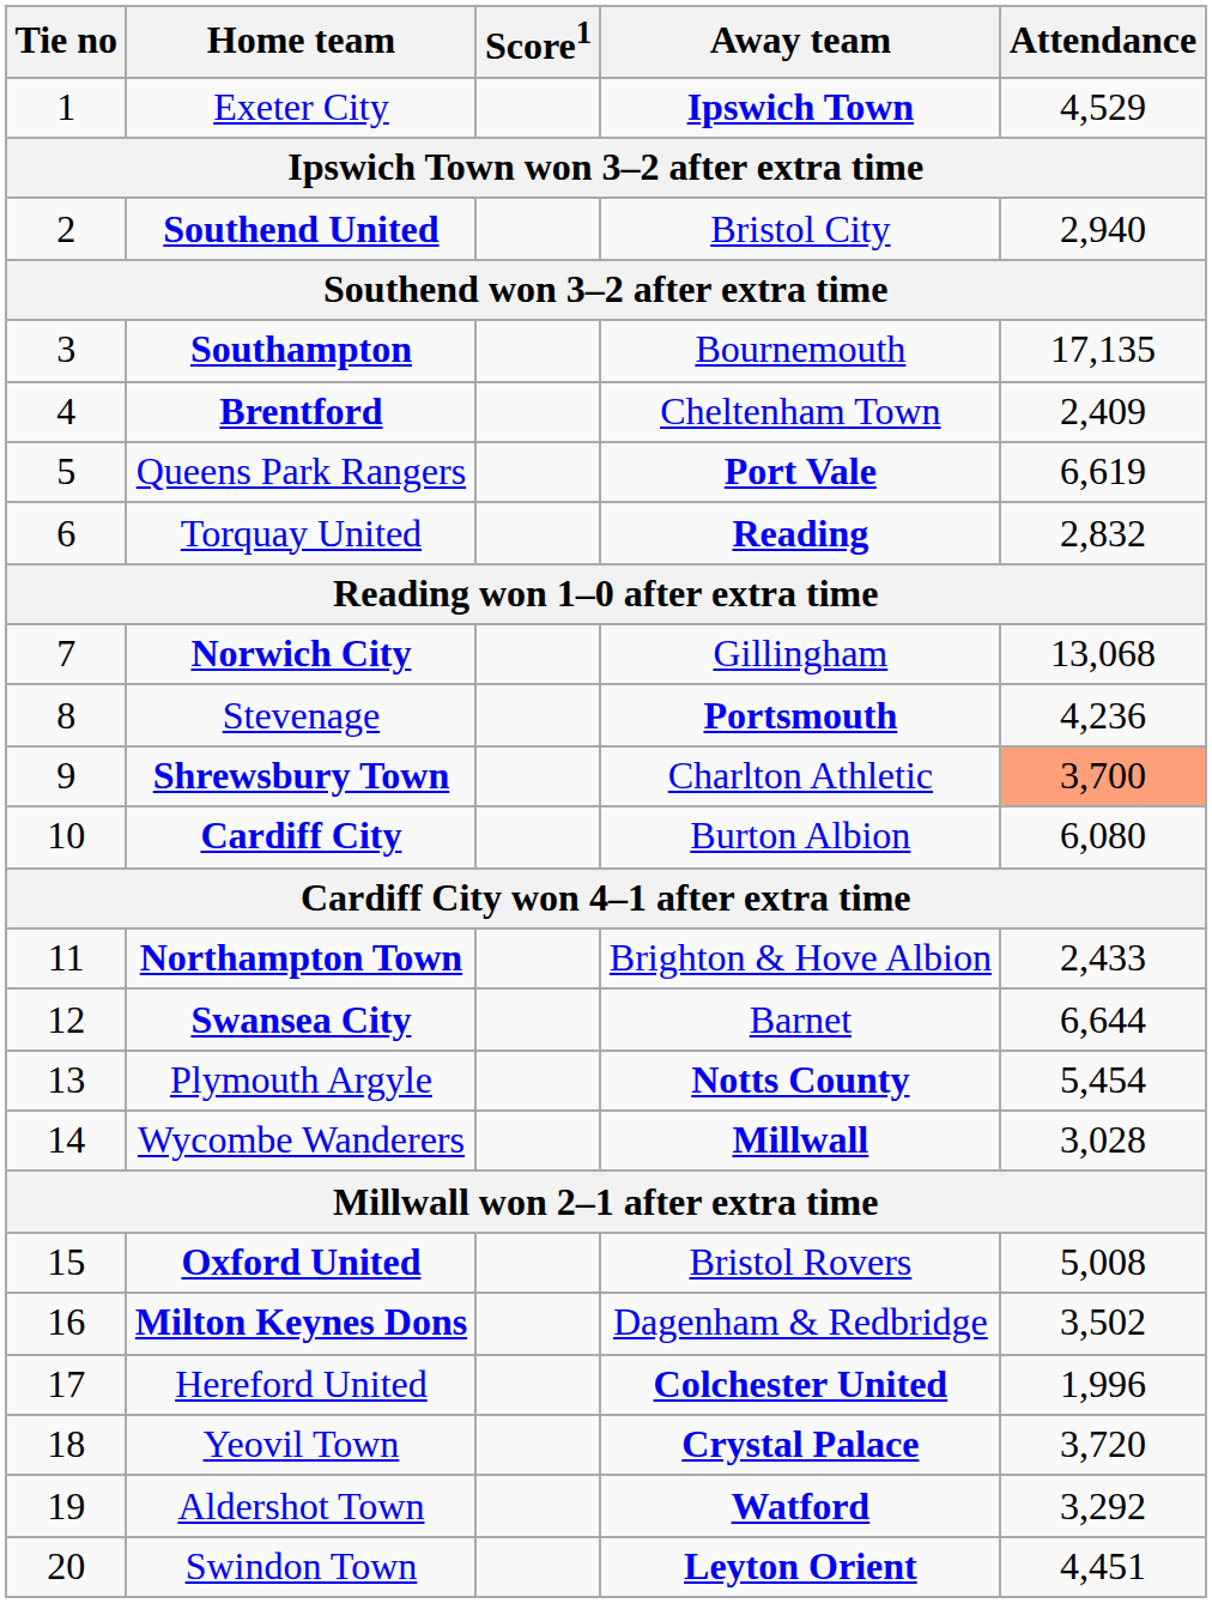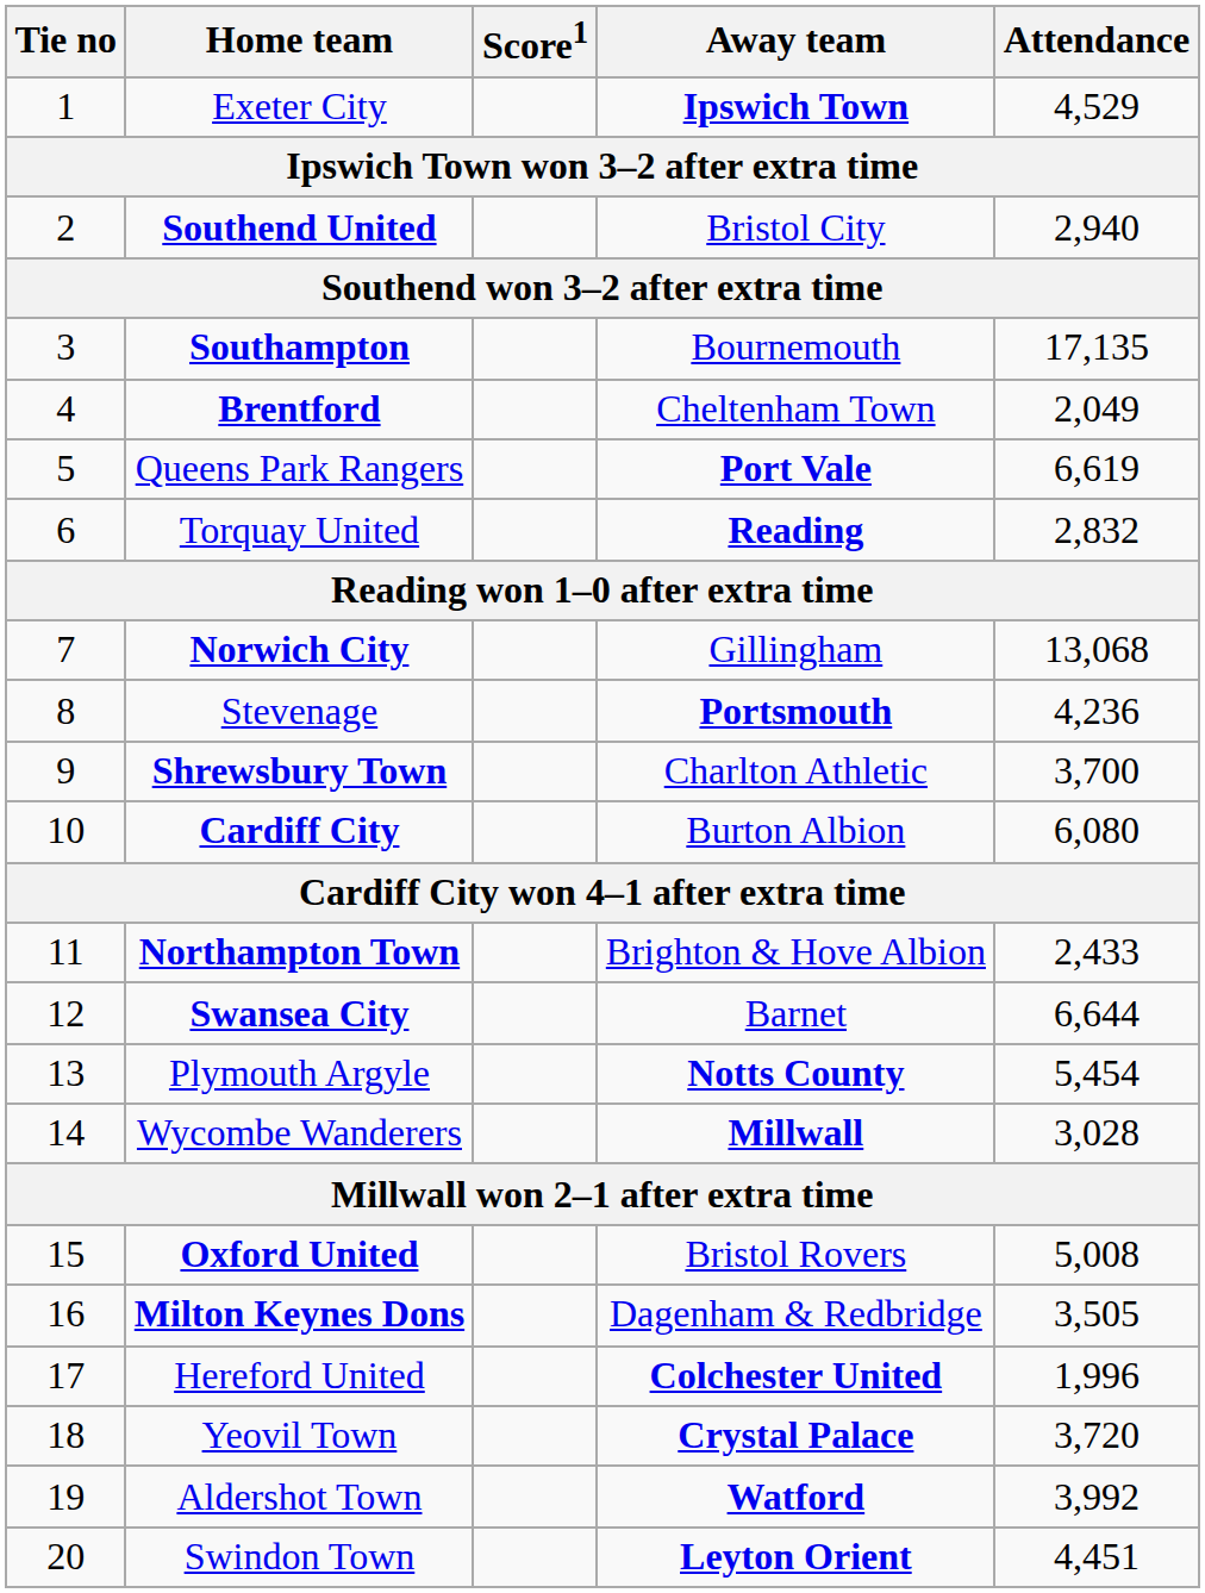 <table class="wikitable" style="text-align: center">
 <tr>
 </tr>
 <tr>
 <th>Tie no</th>
 <th>Home team</th>
 <th>Score<sup>1</sup></th>
 <th>Away team</th>
 <th>Attendance</th>
 </tr>
 <tr>
 <td>1</td>
 <td><a href='#'>Exeter City</a></td>
 <td></td>
 <td><strong><a href='#'>Ipswich Town</a></strong></td>
 <td>4,529</td>
 </tr>
 <tr>
 <th colspan="5">Ipswich Town won 3–2 after extra time</th>
 </tr>
 <tr>
 <td>2</td>
 <td><strong><a href='#'>Southend United</a></strong></td>
 <td></td>
 <td><a href='#'>Bristol City</a></td>
 <td>2,940</td>
 </tr>
 <tr>
 <th colspan="5">Southend won 3–2 after extra time</th>
 </tr>
 <tr>
 <td>3</td>
 <td><strong><a href='#'>Southampton</a></strong></td>
 <td></td>
 <td><a href='#'>Bournemouth</a></td>
 <td>17,135</td>
 </tr>
 <tr>
 <td>4</td>
 <td><strong><a href='#'>Brentford</a></strong></td>
 <td></td>
 <td><a href='#'>Cheltenham Town</a></td>
-<td>2,409</td>
+<td>2,049</td>
 </tr>
 <tr>
 <td>5</td>
 <td><a href='#'>Queens Park Rangers</a></td>
 <td></td>
 <td><strong><a href='#'>Port Vale</a></strong></td>
 <td>6,619</td>
 </tr>
 <tr>
 <td>6</td>
 <td><a href='#'>Torquay United</a></td>
 <td></td>
 <td><strong><a href='#'>Reading</a></strong></td>
 <td>2,832</td>
 </tr>
 <tr>
 <th colspan="5">Reading won 1–0 after extra time</th>
 </tr>
 <tr>
 <td>7</td>
 <td><strong><a href='#'>Norwich City</a></strong></td>
 <td></td>
 <td><a href='#'>Gillingham</a></td>
 <td>13,068</td>
 </tr>
 <tr>
 <td>8</td>
 <td><a href='#'>Stevenage</a></td>
 <td></td>
 <td><strong><a href='#'>Portsmouth</a></strong></td>
 <td>4,236</td>
 </tr>
 <tr>
 <td>9</td>
 <td><strong><a href='#'>Shrewsbury Town</a></strong></td>
 <td></td>
 <td><a href='#'>Charlton Athletic</a></td>
-<td style="background: lightsalmon;">3,700</td>
+<td>3,700</td>
 </tr>
 <tr>
 <td>10</td>
 <td><strong><a href='#'>Cardiff City</a></strong></td>
 <td></td>
 <td><a href='#'>Burton Albion</a></td>
 <td>6,080</td>
 </tr>
 <tr>
 <th colspan="5">Cardiff City won 4–1 after extra time</th>
 </tr>
 <tr>
 <td>11</td>
 <td><strong><a href='#'>Northampton Town</a></strong></td>
 <td></td>
 <td><a href='#'>Brighton & Hove Albion</a></td>
 <td>2,433</td>
 </tr>
 <tr>
 <td>12</td>
 <td><strong><a href='#'>Swansea City</a></strong></td>
 <td></td>
 <td><a href='#'>Barnet</a></td>
 <td>6,644</td>
 </tr>
 <tr>
 <td>13</td>
 <td><a href='#'>Plymouth Argyle</a></td>
 <td></td>
 <td><strong><a href='#'>Notts County</a></strong></td>
 <td>5,454</td>
 </tr>
 <tr>
 <td>14</td>
 <td><a href='#'>Wycombe Wanderers</a></td>
 <td></td>
 <td><strong><a href='#'>Millwall</a></strong></td>
 <td>3,028</td>
 </tr>
 <tr>
 <th colspan="5">Millwall won 2–1 after extra time</th>
 </tr>
 <tr>
 <td>15</td>
 <td><strong><a href='#'>Oxford United</a></strong></td>
 <td></td>
 <td><a href='#'>Bristol Rovers</a></td>
 <td>5,008</td>
 </tr>
 <tr>
 <td>16</td>
 <td><strong><a href='#'>Milton Keynes Dons</a></strong></td>
 <td></td>
 <td><a href='#'>Dagenham & Redbridge</a></td>
-<td>3,502</td>
+<td>3,505</td>
 </tr>
 <tr>
 <td>17</td>
 <td><a href='#'>Hereford United</a></td>
 <td></td>
 <td><strong><a href='#'>Colchester United</a></strong></td>
 <td>1,996</td>
 </tr>
 <tr>
 <td>18</td>
 <td><a href='#'>Yeovil Town</a></td>
 <td></td>
 <td><strong><a href='#'>Crystal Palace</a></strong></td>
 <td>3,720</td>
 </tr>
 <tr>
 <td>19</td>
 <td><a href='#'>Aldershot Town</a></td>
 <td></td>
 <td><strong><a href='#'>Watford</a></strong></td>
-<td>3,292</td>
+<td>3,992</td>
 </tr>
 <tr>
 <td>20</td>
 <td><a href='#'>Swindon Town</a></td>
 <td></td>
 <td><strong><a href='#'>Leyton Orient</a></strong></td>
 <td>4,451</td>
 </tr>
 </table>
